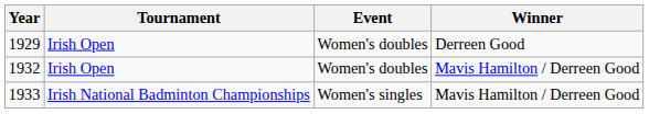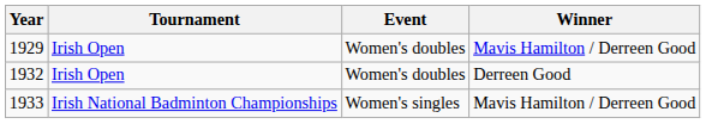 <table class=wikitable style=font-size:90%;>
 <tr>
 <th>Year</th>
 <th>Tournament</th>
 <th>Event</th>
 <th>Winner</th>
 </tr>
 <tr>
 <td>1929</td>
 <td><a href='#'>Irish Open</a></td>
 <td>Women's doubles</td>
-<td>Derreen Good</td>
+<td><a href='#'>Mavis Hamilton</a> / Derreen Good</td>
 </tr>
 <tr>
 <td>1932</td>
 <td><a href='#'>Irish Open</a></td>
 <td>Women's doubles</td>
-<td><a href='#'>Mavis Hamilton</a> / Derreen Good</td>
+<td>Derreen Good</td>
 </tr>
 <tr>
 <td>1933</td>
 <td><a href='#'>Irish National Badminton Championships</a></td>
 <td>Women's singles</td>
 <td>Mavis Hamilton / Derreen Good</td>
 </tr>
 </table>
